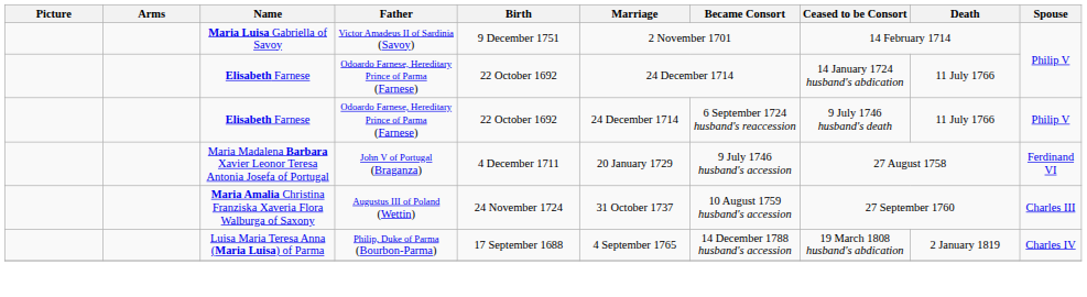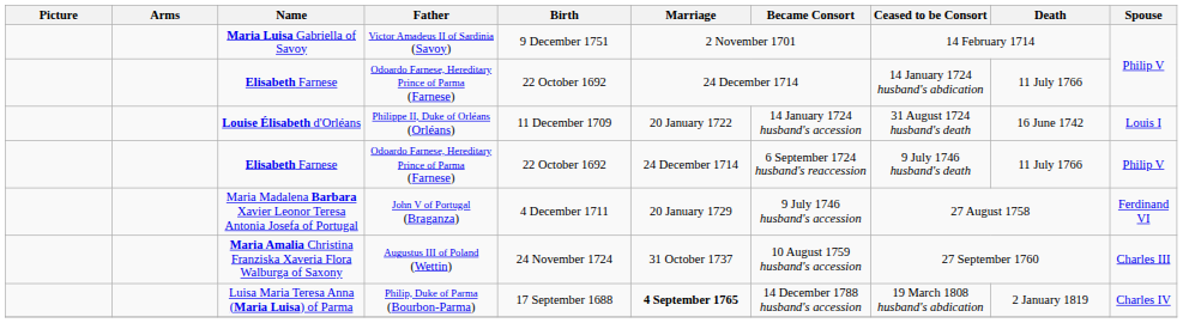 <table width=95% class="wikitable">
 <tr>
 <th width = "8%">Picture</th>
 <th width = "8%">Arms</th>
 <th width = "11%">Name</th>
 <th width = "10%">Father</th>
 <th width = "10%">Birth</th>
 <th width = "9%">Marriage</th>
 <th width = "9%">Became Consort</th>
 <th width = "9%">Ceased to be Consort</th>
 <th width = "9%">Death</th>
 <th width = "5%">Spouse</th>
 </tr>
 <tr>
 <td align="center"></td>
 <td align="center"></td>
 <td align="center"><a href='#'><strong>Maria Luisa</strong> Gabriella of Savoy</a></td>
 <td align="center"><small><a href='#'>Victor Amadeus II of Sardinia</a></small><br>(<a href='#'>Savoy</a>)</td>
 <td align="center">9 December 1751</td>
 <td align="center" colspan="2">2 November 1701</td>
 <td align="center" colspan="2">14 February 1714</td>
 <td align="center" rowspan="2"><a href='#'>Philip V</a></td>
 </tr>
 <tr>
 <td align="center"></td>
 <td align="center"></td>
 <td align="center"><a href='#'><strong>Elisabeth</strong> Farnese</a></td>
 <td align="center"><small><a href='#'>Odoardo Farnese, Hereditary Prince of Parma</a></small><br>(<a href='#'>Farnese</a>)</td>
 <td align="center">22 October 1692</td>
 <td align="center" colspan="2">24 December 1714</td>
 <td align="center">14 January 1724<br><em>husband's abdication</em></td>
 <td align="center">11 July 1766</td>
+</tr>
+<tr>
+<td align="center"></td>
+<td align="center"></td>
+<td align="center"><a href='#'><strong>Louise Élisabeth</strong> d'Orléans</a></td>
+<td align="center"><small><a href='#'>Philippe II, Duke of Orléans</a></small><br>(<a href='#'>Orléans</a>)</td>
+<td align="center">11 December 1709</td>
+<td align="center">20 January 1722</td>
+<td align="center">14 January 1724<br><em>husband's accession</em></td>
+<td align="center">31 August 1724<br><em>husband's death</em></td>
+<td align="center">16 June 1742</td>
+<td align="center"><a href='#'>Louis I</a></td>
 </tr>
 <tr>
 <td align="center"></td>
 <td align="center"></td>
 <td align="center"><a href='#'><strong>Elisabeth</strong> Farnese</a></td>
 <td align="center"><small><a href='#'>Odoardo Farnese, Hereditary Prince of Parma</a></small><br>(<a href='#'>Farnese</a>)</td>
 <td align="center">22 October 1692</td>
 <td align="center">24 December 1714</td>
 <td align="center">6 September 1724<br><em>husband's reaccession</em></td>
 <td align="center">9 July 1746<br><em>husband's death</em></td>
 <td align="center">11 July 1766</td>
 <td align="center"><a href='#'>Philip V</a></td>
 </tr>
 <tr>
 <td align="center"></td>
 <td align="center"></td>
 <td align="center"><a href='#'>Maria Madalena <strong>Barbara</strong> Xavier Leonor Teresa Antonia Josefa of Portugal</a></td>
 <td align="center"><small><a href='#'>John V of Portugal</a></small><br>(<a href='#'>Braganza</a>)</td>
 <td align="center">4 December 1711</td>
 <td align="center">20 January 1729</td>
 <td align="center">9 July 1746<br><em>husband's accession</em></td>
 <td align="center" colspan="2">27 August 1758</td>
 <td align="center"><a href='#'>Ferdinand VI</a></td>
 </tr>
 <tr>
 <td align="center"></td>
 <td align="center"></td>
 <td align="center"><a href='#'><strong>Maria Amalia</strong> Christina Franziska Xaveria Flora Walburga of Saxony</a></td>
 <td align="center"><small><a href='#'>Augustus III of Poland</a></small><br>(<a href='#'>Wettin</a>)</td>
 <td align="center">24 November 1724</td>
 <td align="center">31 October 1737</td>
 <td align="center">10 August 1759<br><em>husband's accession</em></td>
 <td align="center" colspan="2">27 September 1760</td>
 <td align="center"><a href='#'>Charles III</a></td>
 </tr>
 <tr>
 <td align="center"></td>
 <td align="center"></td>
 <td align="center"><a href='#'>Luisa Maria Teresa Anna (<strong>Maria Luisa</strong>) of Parma</a></td>
 <td align="center"><small><a href='#'>Philip, Duke of Parma</a></small><br>(<a href='#'>Bourbon-Parma</a>)</td>
 <td align="center">17 September 1688</td>
-<td align="center">4 September 1765</td>
+<td align="center"><strong>4 September 1765</strong></td>
 <td align="center">14 December 1788<br><em>husband's accession</em></td>
 <td align="center">19 March 1808<br><em>husband's abdication</em></td>
 <td align="center">2 January 1819</td>
 <td align="center"><a href='#'>Charles IV</a></td>
 </tr>
 <tr>
 </tr>
 </table>
